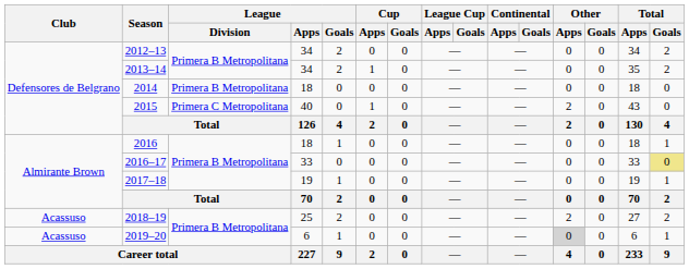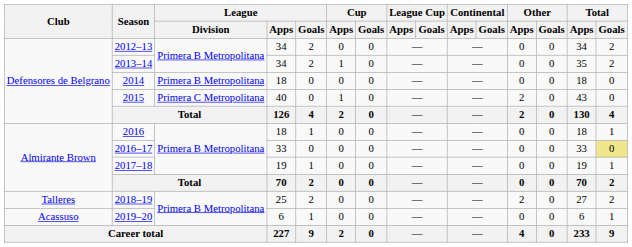 <table class="wikitable" style="text-align:center">
 <tr>
 <th rowspan="2">Club</th>
 <th rowspan="2">Season</th>
 <th colspan="3">League</th>
 <th colspan="2">Cup</th>
 <th colspan="2">League Cup</th>
 <th colspan="2">Continental</th>
 <th colspan="2">Other</th>
 <th colspan="2">Total</th>
 </tr>
 <tr>
 <th>Division</th>
 <th>Apps</th>
 <th>Goals</th>
 <th>Apps</th>
 <th>Goals</th>
 <th>Apps</th>
 <th>Goals</th>
 <th>Apps</th>
 <th>Goals</th>
 <th>Apps</th>
 <th>Goals</th>
 <th>Apps</th>
 <th>Goals</th>
 </tr>
 <tr>
 <td rowspan="5"><a href='#'>Defensores de Belgrano</a></td>
 <td><a href='#'>2012–13</a></td>
 <td rowspan="2"><a href='#'>Primera B Metropolitana</a></td>
 <td>34</td>
 <td>2</td>
 <td>0</td>
 <td>0</td>
 <td colspan="2">—</td>
 <td colspan="2">—</td>
 <td>0</td>
 <td>0</td>
 <td>34</td>
 <td>2</td>
 </tr>
 <tr>
 <td><a href='#'>2013–14</a></td>
 <td>34</td>
 <td>2</td>
 <td>1</td>
 <td>0</td>
 <td colspan="2">—</td>
 <td colspan="2">—</td>
 <td>0</td>
 <td>0</td>
 <td>35</td>
 <td>2</td>
 </tr>
 <tr>
 <td><a href='#'>2014</a></td>
 <td rowspan="1"><a href='#'>Primera B Metropolitana</a></td>
 <td>18</td>
 <td>0</td>
 <td>0</td>
 <td>0</td>
 <td colspan="2">—</td>
 <td colspan="2">—</td>
 <td>0</td>
 <td>0</td>
 <td>18</td>
 <td>0</td>
 </tr>
 <tr>
 <td><a href='#'>2015</a></td>
 <td rowspan="1"><a href='#'>Primera C Metropolitana</a></td>
 <td>40</td>
 <td>0</td>
 <td>1</td>
 <td>0</td>
 <td colspan="2">—</td>
 <td colspan="2">—</td>
 <td>2</td>
 <td>0</td>
 <td>43</td>
 <td>0</td>
 </tr>
 <tr>
 <th colspan="2">Total</th>
 <th>126</th>
 <th>4</th>
 <th>2</th>
 <th>0</th>
 <th colspan="2">—</th>
 <th colspan="2">—</th>
 <th>2</th>
 <th>0</th>
 <th>130</th>
 <th>4</th>
 </tr>
 <tr>
 <td rowspan="4"><a href='#'>Almirante Brown</a></td>
 <td><a href='#'>2016</a></td>
 <td rowspan="3"><a href='#'>Primera B Metropolitana</a></td>
 <td>18</td>
 <td>1</td>
 <td>0</td>
 <td>0</td>
 <td colspan="2">—</td>
 <td colspan="2">—</td>
 <td>0</td>
 <td>0</td>
 <td>18</td>
 <td>1</td>
 </tr>
 <tr>
 <td><a href='#'>2016–17</a></td>
 <td>33</td>
 <td>0</td>
 <td>0</td>
 <td>0</td>
 <td colspan="2">—</td>
 <td colspan="2">—</td>
 <td>0</td>
 <td>0</td>
 <td>33</td>
 <td style="background: khaki;">0</td>
 </tr>
 <tr>
 <td><a href='#'>2017–18</a></td>
 <td>19</td>
 <td>1</td>
 <td>0</td>
 <td>0</td>
 <td colspan="2">—</td>
 <td colspan="2">—</td>
 <td>0</td>
 <td>0</td>
 <td>19</td>
 <td>1</td>
 </tr>
 <tr>
 <th colspan="2">Total</th>
 <th>70</th>
 <th>2</th>
 <th>0</th>
 <th>0</th>
 <th colspan="2">—</th>
 <th colspan="2">—</th>
 <th>0</th>
 <th>0</th>
 <th>70</th>
 <th>2</th>
 </tr>
 <tr>
-<td rowspan="1"><a href='#'>Acassuso</a></td>
+<td rowspan="1"><a href='#'>Talleres</a></td>
 <td><a href='#'>2018–19</a></td>
 <td rowspan="2"><a href='#'>Primera B Metropolitana</a></td>
 <td>25</td>
 <td>2</td>
 <td>0</td>
 <td>0</td>
 <td colspan="2">—</td>
 <td colspan="2">—</td>
 <td>2</td>
 <td>0</td>
 <td>27</td>
 <td>2</td>
 </tr>
 <tr>
 <td rowspan="1"><a href='#'>Acassuso</a></td>
 <td><a href='#'>2019–20</a></td>
 <td>6</td>
 <td>1</td>
 <td>0</td>
 <td>0</td>
 <td colspan="2">—</td>
 <td colspan="2">—</td>
-<td style="background: lightgrey;">0</td>
+<td>0</td>
 <td>0</td>
 <td>6</td>
 <td>1</td>
 </tr>
 <tr>
 <th colspan="3">Career total</th>
 <th>227</th>
 <th>9</th>
 <th>2</th>
 <th>0</th>
 <th colspan="2">—</th>
 <th colspan="2">—</th>
 <th>4</th>
 <th>0</th>
 <th>233</th>
 <th>9</th>
 </tr>
 </table>
